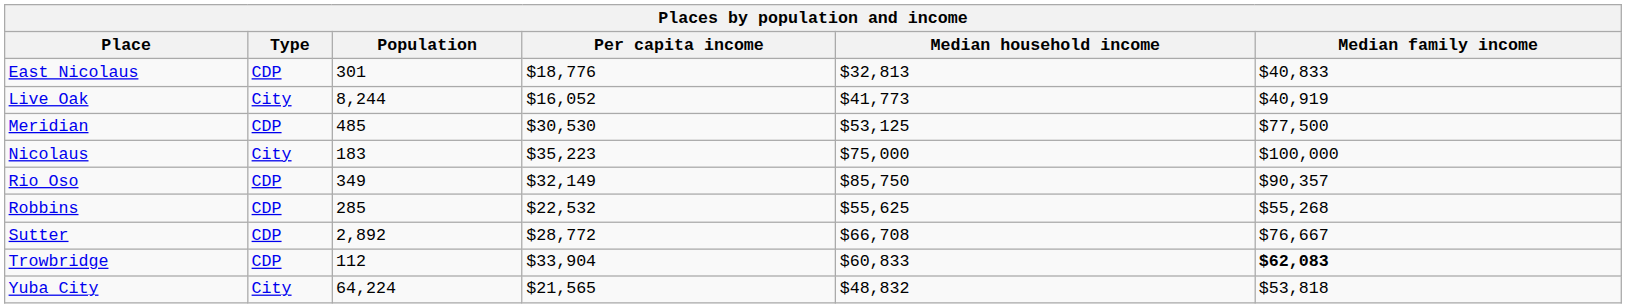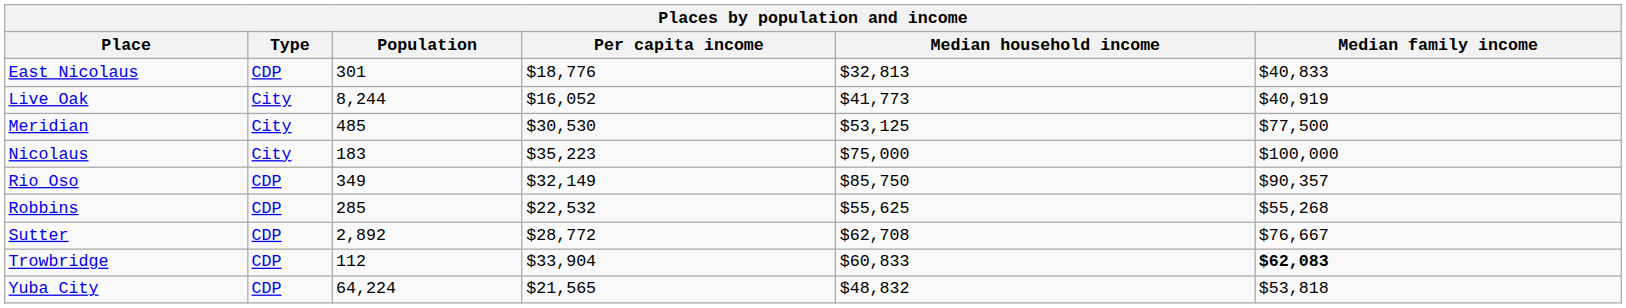 <table class="wikitable collapsible collapsed sortable" style="width: 100%;">
 <tr>
 <th colspan=6>Places by population and income</th>
 </tr>
 <tr>
 <th>Place</th>
 <th>Type</th>
 <th>Population</th>
 <th data-sort-type="currency">Per capita income</th>
 <th data-sort-type="currency">Median household income</th>
 <th data-sort-type="currency">Median family income</th>
 </tr>
 <tr>
 <td><a href='#'>East Nicolaus</a></td>
 <td><a href='#'>CDP</a></td>
 <td>301</td>
 <td>$18,776</td>
 <td>$32,813</td>
 <td>$40,833</td>
 </tr>
 <tr>
 <td><a href='#'>Live Oak</a></td>
 <td><a href='#'>City</a></td>
 <td>8,244</td>
 <td>$16,052</td>
 <td>$41,773</td>
 <td>$40,919</td>
 </tr>
 <tr>
 <td><a href='#'>Meridian</a></td>
-<td><a href='#'>CDP</a></td>
+<td><a href='#'>City</a></td>
 <td>485</td>
 <td>$30,530</td>
 <td>$53,125</td>
 <td>$77,500</td>
 </tr>
 <tr>
 <td><a href='#'>Nicolaus</a></td>
 <td><a href='#'>City</a></td>
 <td>183</td>
 <td>$35,223</td>
 <td>$75,000</td>
 <td>$100,000</td>
 </tr>
 <tr>
 <td><a href='#'>Rio Oso</a></td>
 <td><a href='#'>CDP</a></td>
 <td>349</td>
 <td>$32,149</td>
 <td>$85,750</td>
 <td>$90,357</td>
 </tr>
 <tr>
 <td><a href='#'>Robbins</a></td>
 <td><a href='#'>CDP</a></td>
 <td>285</td>
 <td>$22,532</td>
 <td>$55,625</td>
 <td>$55,268</td>
 </tr>
 <tr>
 <td><a href='#'>Sutter</a></td>
 <td><a href='#'>CDP</a></td>
 <td>2,892</td>
 <td>$28,772</td>
-<td>$66,708</td>
+<td>$62,708</td>
 <td>$76,667</td>
 </tr>
 <tr>
 <td><a href='#'>Trowbridge</a></td>
 <td><a href='#'>CDP</a></td>
 <td>112</td>
 <td>$33,904</td>
 <td>$60,833</td>
 <td><strong>$62,083</strong></td>
 </tr>
 <tr>
 <td><a href='#'>Yuba City</a></td>
-<td><a href='#'>City</a></td>
+<td><a href='#'>CDP</a></td>
 <td>64,224</td>
 <td>$21,565</td>
 <td>$48,832</td>
 <td>$53,818</td>
 </tr>
 </table>
